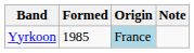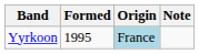 <table class="wikitable sortable">
 <tr>
 <th>Band</th>
 <th>Formed</th>
 <th>Origin</th>
 <th class=unsortable>Note</th>
 </tr>
 <tr>
 <td><a href='#'>Yyrkoon</a></td>
-<td>1985</td>
+<td>1995</td>
 <td style="background: lightblue;">France</td>
 <td></td>
 </tr>
 </table>
